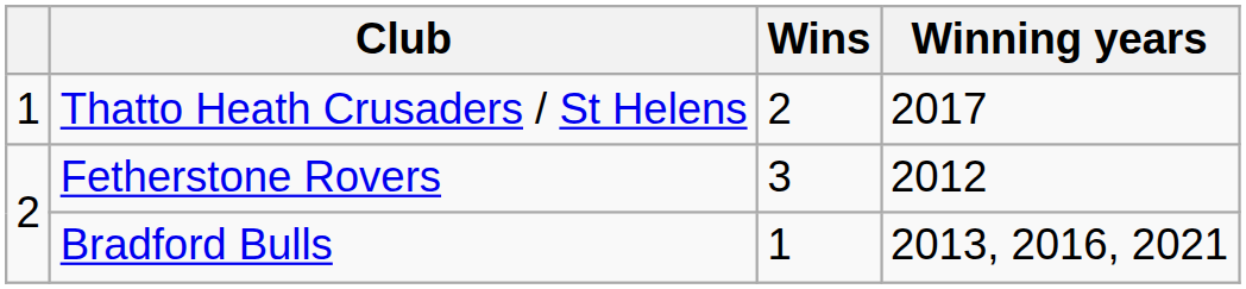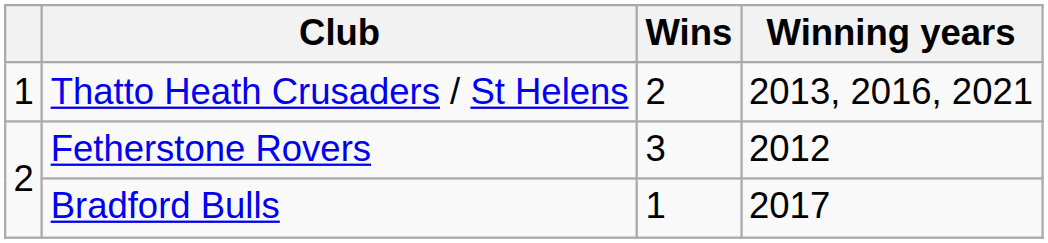 <table class="wikitable" style="text-align: left;">
 <tr>
 <th></th>
 <th>Club</th>
 <th>Wins</th>
 <th>Winning years</th>
 </tr>
 <tr>
 <td>1</td>
 <td> <a href='#'>Thatto Heath Crusaders</a> / <a href='#'>St Helens</a></td>
 <td>2</td>
-<td>2017</td>
+<td>2013, 2016, 2021</td>
 </tr>
 <tr>
 <td rowspan="2">2</td>
 <td> <a href='#'>Fetherstone Rovers</a></td>
 <td>3</td>
 <td>2012</td>
 </tr>
 <tr>
 <td> <a href='#'>Bradford Bulls</a></td>
 <td>1</td>
-<td>2013, 2016, 2021</td>
+<td>2017</td>
 </tr>
 </table>
